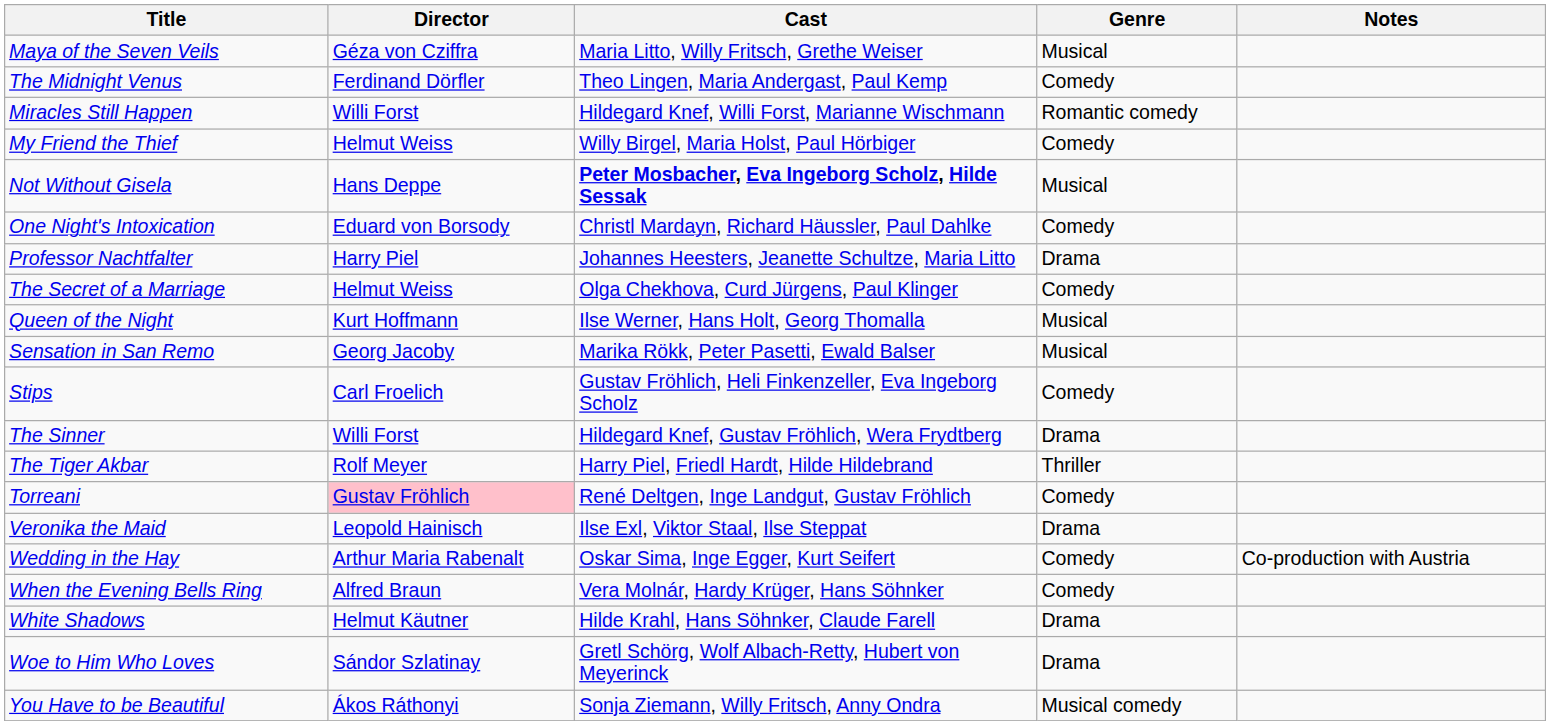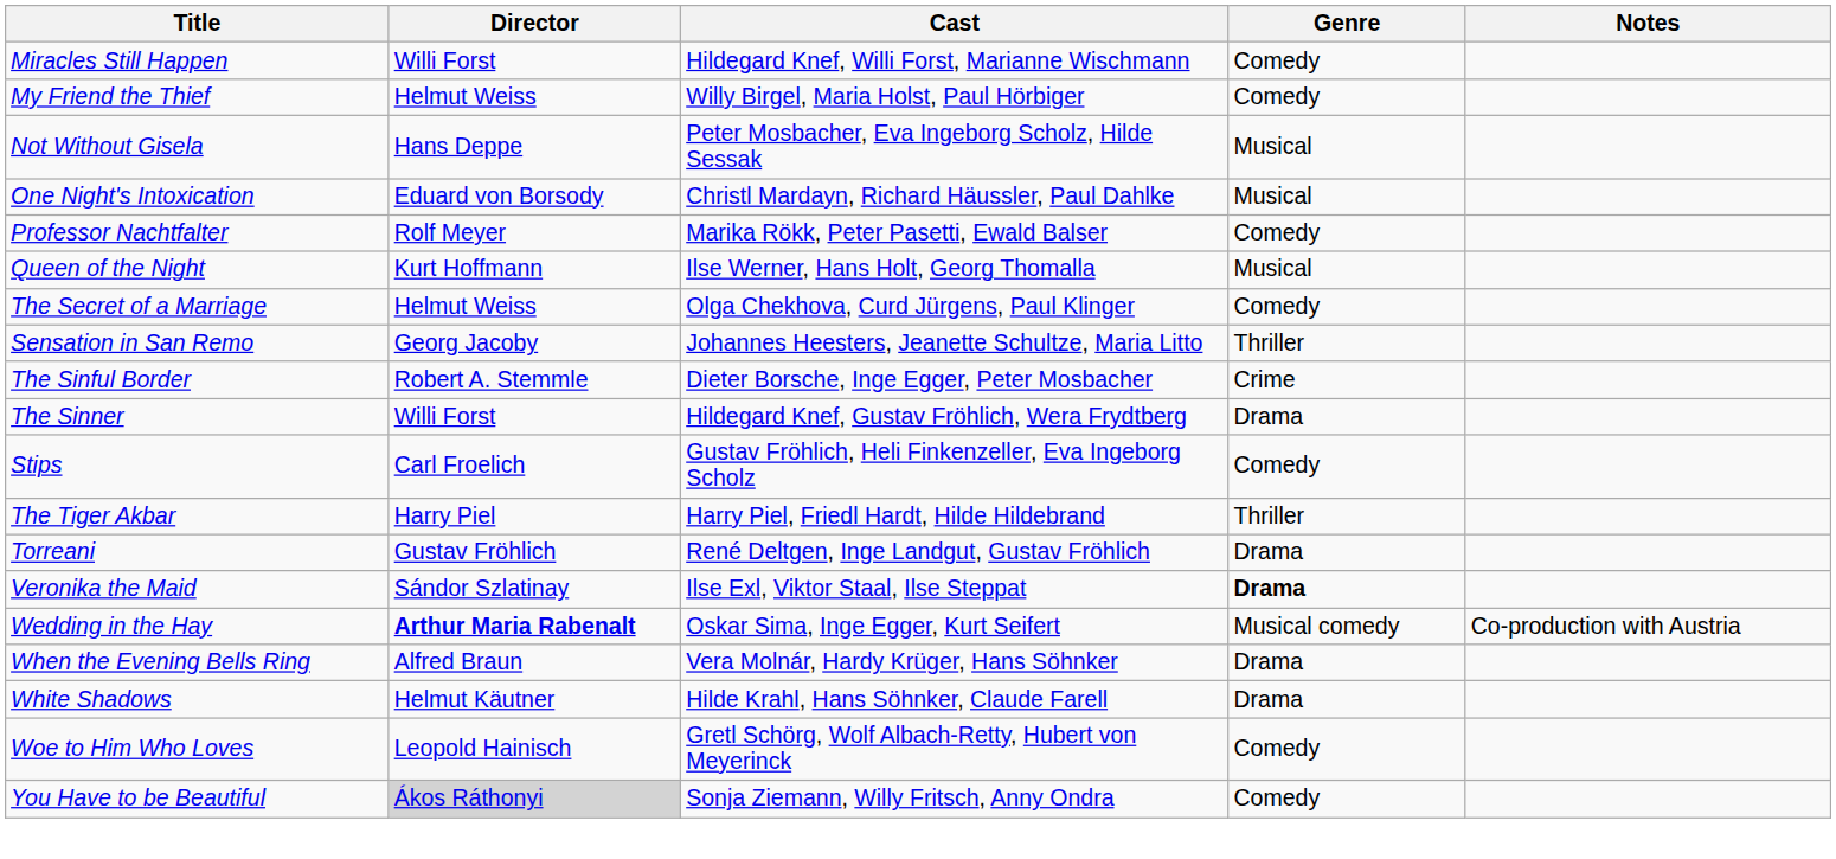 <table class="wikitable" style="width:100%;">
 <tr>
 <th style="width:21%;">Title</th>
 <th style="width:16%;">Director</th>
 <th style="width:30%;">Cast</th>
 <th style="width:13%;">Genre</th>
 <th style="width:20%;">Notes</th>
 </tr>
 <tr>
-<td><em><a href='#'>Maya of the Seven Veils</a></em></td>
-<td><a href='#'>Géza von Cziffra</a></td>
-<td><a href='#'>Maria Litto</a>, <a href='#'>Willy Fritsch</a>, <a href='#'>Grethe Weiser</a></td>
-<td>Musical</td>
-<td></td>
-</tr>
-<tr>
-<td><em><a href='#'>The Midnight Venus</a></em></td>
-<td><a href='#'>Ferdinand Dörfler</a></td>
-<td><a href='#'>Theo Lingen</a>, <a href='#'>Maria Andergast</a>, <a href='#'>Paul Kemp</a></td>
-<td>Comedy</td>
-<td></td>
-</tr>
-<tr>
 <td><em><a href='#'>Miracles Still Happen</a></em></td>
 <td><a href='#'>Willi Forst</a></td>
 <td><a href='#'>Hildegard Knef</a>, <a href='#'>Willi Forst</a>,  <a href='#'>Marianne Wischmann</a></td>
-<td>Romantic comedy</td>
+<td>Comedy</td>
 <td></td>
 </tr>
 <tr>
 <td><em><a href='#'>My Friend the Thief</a></em></td>
 <td><a href='#'>Helmut Weiss</a></td>
 <td><a href='#'>Willy Birgel</a>, <a href='#'>Maria Holst</a>, <a href='#'>Paul Hörbiger</a></td>
 <td>Comedy</td>
 <td></td>
 </tr>
 <tr>
 <td><em><a href='#'>Not Without Gisela</a></em></td>
 <td><a href='#'>Hans Deppe</a></td>
-<td><strong><a href='#'>Peter Mosbacher</a>, <a href='#'>Eva Ingeborg Scholz</a>, <a href='#'>Hilde Sessak</a></strong></td>
+<td><a href='#'>Peter Mosbacher</a>, <a href='#'>Eva Ingeborg Scholz</a>, <a href='#'>Hilde Sessak</a></td>
 <td>Musical</td>
 <td></td>
 </tr>
 <tr>
 <td><em><a href='#'>One Night's Intoxication</a></em></td>
 <td><a href='#'>Eduard von Borsody</a></td>
 <td><a href='#'>Christl Mardayn</a>, <a href='#'>Richard Häussler</a>, <a href='#'>Paul Dahlke</a></td>
-<td>Comedy</td>
+<td>Musical</td>
 <td></td>
 </tr>
 <tr>
 <td><em><a href='#'>Professor Nachtfalter</a></em></td>
-<td><a href='#'>Harry Piel</a></td>
-<td><a href='#'>Johannes Heesters</a>, <a href='#'>Jeanette Schultze</a>, <a href='#'>Maria Litto</a></td>
-<td>Drama</td>
-<td></td>
-</tr>
-<tr>
-<td><em><a href='#'>The Secret of a Marriage</a></em></td>
-<td><a href='#'>Helmut Weiss</a></td>
-<td><a href='#'>Olga Chekhova</a>, <a href='#'>Curd Jürgens</a>, <a href='#'>Paul Klinger</a></td>
+<td><a href='#'>Rolf Meyer</a></td>
+<td><a href='#'>Marika Rökk</a>, <a href='#'>Peter Pasetti</a>, <a href='#'>Ewald Balser</a></td>
 <td>Comedy</td>
 <td></td>
 </tr>
 <tr>
 <td><em><a href='#'>Queen of the Night</a></em></td>
 <td><a href='#'>Kurt Hoffmann</a></td>
 <td><a href='#'>Ilse Werner</a>, <a href='#'>Hans Holt</a>, <a href='#'>Georg Thomalla</a></td>
 <td>Musical</td>
 <td></td>
 </tr>
 <tr>
+<td><em><a href='#'>The Secret of a Marriage</a></em></td>
+<td><a href='#'>Helmut Weiss</a></td>
+<td><a href='#'>Olga Chekhova</a>, <a href='#'>Curd Jürgens</a>, <a href='#'>Paul Klinger</a></td>
+<td>Comedy</td>
+<td></td>
+</tr>
+<tr>
 <td><em><a href='#'>Sensation in San Remo</a></em></td>
 <td><a href='#'>Georg Jacoby</a></td>
-<td><a href='#'>Marika Rökk</a>, <a href='#'>Peter Pasetti</a>, <a href='#'>Ewald Balser</a></td>
-<td>Musical</td>
+<td><a href='#'>Johannes Heesters</a>, <a href='#'>Jeanette Schultze</a>, <a href='#'>Maria Litto</a></td>
+<td>Thriller</td>
+<td></td>
+</tr>
+<tr>
+<td><em><a href='#'>The Sinful Border</a></em></td>
+<td><a href='#'>Robert A. Stemmle</a></td>
+<td><a href='#'>Dieter Borsche</a>, <a href='#'>Inge Egger</a>, <a href='#'>Peter Mosbacher</a></td>
+<td>Crime</td>
+<td></td>
+</tr>
+<tr>
+<td><em><a href='#'>The Sinner</a></em></td>
+<td><a href='#'>Willi Forst</a></td>
+<td><a href='#'>Hildegard Knef</a>, <a href='#'>Gustav Fröhlich</a>, <a href='#'>Wera Frydtberg</a></td>
+<td>Drama</td>
 <td></td>
 </tr>
 <tr>
 <td><em><a href='#'>Stips</a></em></td>
 <td><a href='#'>Carl Froelich</a></td>
 <td><a href='#'>Gustav Fröhlich</a>, <a href='#'>Heli Finkenzeller</a>, <a href='#'>Eva Ingeborg Scholz</a></td>
 <td>Comedy</td>
 <td></td>
 </tr>
 <tr>
-<td><em><a href='#'>The Sinner</a></em></td>
-<td><a href='#'>Willi Forst</a></td>
-<td><a href='#'>Hildegard Knef</a>, <a href='#'>Gustav Fröhlich</a>, <a href='#'>Wera Frydtberg</a></td>
-<td>Drama</td>
-<td></td>
-</tr>
-<tr>
 <td><em><a href='#'>The Tiger Akbar</a></em></td>
-<td><a href='#'>Rolf Meyer</a></td>
+<td><a href='#'>Harry Piel</a></td>
 <td><a href='#'>Harry Piel</a>, <a href='#'>Friedl Hardt</a>, <a href='#'>Hilde Hildebrand</a></td>
 <td>Thriller</td>
 <td></td>
 </tr>
 <tr>
 <td><em><a href='#'>Torreani</a></em></td>
-<td style="background: pink;"><a href='#'>Gustav Fröhlich</a></td>
+<td><a href='#'>Gustav Fröhlich</a></td>
 <td><a href='#'>René Deltgen</a>, <a href='#'>Inge Landgut</a>, <a href='#'>Gustav Fröhlich</a></td>
-<td>Comedy</td>
+<td>Drama</td>
 <td></td>
 </tr>
 <tr>
 <td><em><a href='#'>Veronika the Maid</a></em></td>
-<td><a href='#'>Leopold Hainisch</a></td>
+<td><a href='#'>Sándor Szlatinay</a></td>
 <td><a href='#'>Ilse Exl</a>, <a href='#'>Viktor Staal</a>, <a href='#'>Ilse Steppat</a></td>
-<td>Drama</td>
+<td><strong>Drama</strong></td>
 <td></td>
 </tr>
 <tr>
 <td><em><a href='#'>Wedding in the Hay</a></em></td>
-<td><a href='#'>Arthur Maria Rabenalt</a></td>
+<td><strong><a href='#'>Arthur Maria Rabenalt</a></strong></td>
 <td><a href='#'>Oskar Sima</a>, <a href='#'>Inge Egger</a>, <a href='#'>Kurt Seifert</a></td>
-<td>Comedy</td>
+<td>Musical comedy</td>
 <td>Co-production with Austria</td>
 </tr>
 <tr>
 <td><em><a href='#'>When the Evening Bells Ring</a></em></td>
 <td><a href='#'>Alfred Braun</a></td>
 <td><a href='#'>Vera Molnár</a>, <a href='#'>Hardy Krüger</a>, <a href='#'>Hans Söhnker</a></td>
-<td>Comedy</td>
+<td>Drama</td>
 <td></td>
 </tr>
 <tr>
 <td><em><a href='#'>White Shadows</a></em></td>
 <td><a href='#'>Helmut Käutner</a></td>
 <td><a href='#'>Hilde Krahl</a>, <a href='#'>Hans Söhnker</a>, <a href='#'>Claude Farell</a></td>
 <td>Drama</td>
 <td></td>
 </tr>
 <tr>
 <td><em><a href='#'>Woe to Him Who Loves</a></em></td>
-<td><a href='#'>Sándor Szlatinay</a></td>
+<td><a href='#'>Leopold Hainisch</a></td>
 <td><a href='#'>Gretl Schörg</a>, <a href='#'>Wolf Albach-Retty</a>, <a href='#'>Hubert von Meyerinck</a></td>
-<td>Drama</td>
+<td>Comedy</td>
 <td></td>
 </tr>
 <tr>
 <td><em><a href='#'>You Have to be Beautiful</a></em></td>
-<td><a href='#'>Ákos Ráthonyi</a></td>
+<td style="background: lightgrey;"><a href='#'>Ákos Ráthonyi</a></td>
 <td><a href='#'>Sonja Ziemann</a>, <a href='#'>Willy Fritsch</a>, <a href='#'>Anny Ondra</a></td>
-<td>Musical comedy</td>
+<td>Comedy</td>
 <td></td>
 </tr>
 </table>
